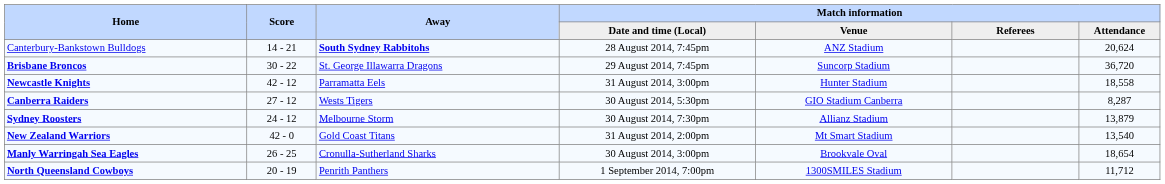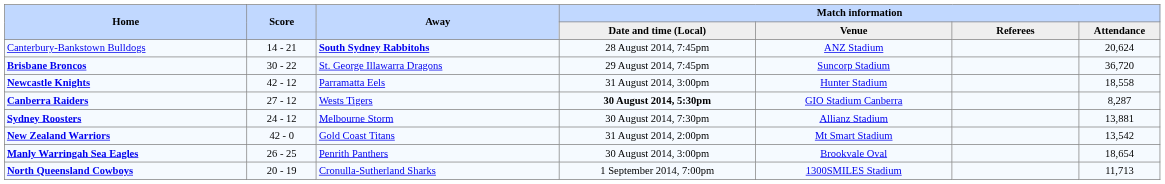 <table border="1" cellpadding="3" cellspacing="0" style="border-collapse:collapse; font-size:90%; width:100%;">
 <tr style="background:#c1d8ff;">
 <th rowspan="2" style="width:21%;">Home</th>
 <th rowspan="2" style="width:6%;">Score</th>
 <th rowspan="2" style="width:21%;">Away</th>
 <th colspan=6>Match information</th>
 </tr>
 <tr style="background:#efefef;">
 <th width=17%>Date and time (Local)</th>
 <th width=17%>Venue</th>
 <th width=11%>Referees</th>
 <th width=7%>Attendance</th>
 </tr>
 <tr style="text-align:center; background:#f5faff;">
 <td align=left> <a href='#'>Canterbury-Bankstown Bulldogs</a></td>
 <td>14 - 21</td>
 <td align=left> <strong><a href='#'>South Sydney Rabbitohs</a></strong></td>
 <td>28 August 2014, 7:45pm</td>
 <td><a href='#'>ANZ Stadium</a></td>
 <td></td>
 <td>20,624</td>
 </tr>
 <tr style="text-align:center; background:#f5faff;">
 <td align=left> <strong><a href='#'>Brisbane Broncos</a></strong></td>
 <td>30 - 22</td>
 <td align=left> <a href='#'>St. George Illawarra Dragons</a></td>
 <td>29 August 2014, 7:45pm</td>
 <td><a href='#'>Suncorp Stadium</a></td>
 <td></td>
 <td>36,720</td>
 </tr>
 <tr style="text-align:center; background:#f5faff;">
 <td align=left> <strong><a href='#'>Newcastle Knights</a></strong></td>
 <td>42 - 12</td>
 <td align=left> <a href='#'>Parramatta Eels</a></td>
 <td>31 August 2014, 3:00pm</td>
 <td><a href='#'>Hunter Stadium</a></td>
 <td></td>
 <td>18,558</td>
 </tr>
 <tr style="text-align:center; background:#f5faff;">
 <td align=left> <strong><a href='#'>Canberra Raiders</a></strong></td>
 <td>27 - 12</td>
 <td align=left> <a href='#'>Wests Tigers</a></td>
-<td>30 August 2014, 5:30pm</td>
+<td><strong>30 August 2014, 5:30pm</strong></td>
 <td><a href='#'>GIO Stadium Canberra</a></td>
 <td></td>
 <td>8,287</td>
 </tr>
 <tr style="text-align:center; background:#f5faff;">
 <td align=left> <strong><a href='#'>Sydney Roosters</a></strong></td>
 <td>24 - 12</td>
 <td align=left> <a href='#'>Melbourne Storm</a></td>
 <td>30 August 2014, 7:30pm</td>
 <td><a href='#'>Allianz Stadium</a></td>
 <td></td>
-<td>13,879</td>
+<td>13,881</td>
 </tr>
 <tr style="text-align:center; background:#f5faff;">
 <td align=left> <strong><a href='#'>New Zealand Warriors</a></strong></td>
 <td>42 - 0</td>
 <td align=left> <a href='#'>Gold Coast Titans</a></td>
 <td>31 August 2014, 2:00pm</td>
 <td><a href='#'>Mt Smart Stadium</a></td>
 <td></td>
-<td>13,540</td>
+<td>13,542</td>
 </tr>
 <tr style="text-align:center; background:#f5faff;">
 <td align=left> <strong><a href='#'>Manly Warringah Sea Eagles</a></strong></td>
 <td>26 - 25</td>
-<td align=left> <a href='#'>Cronulla-Sutherland Sharks</a></td>
+<td align=left> <a href='#'>Penrith Panthers</a></td>
 <td>30 August 2014, 3:00pm</td>
 <td><a href='#'>Brookvale Oval</a></td>
 <td></td>
 <td>18,654</td>
 </tr>
 <tr style="text-align:center; background:#f5faff;">
 <td align=left> <strong><a href='#'>North Queensland Cowboys</a></strong></td>
 <td>20 - 19</td>
-<td align=left> <a href='#'>Penrith Panthers</a></td>
+<td align=left> <a href='#'>Cronulla-Sutherland Sharks</a></td>
 <td>1 September 2014, 7:00pm</td>
 <td><a href='#'>1300SMILES Stadium</a></td>
 <td></td>
-<td>11,712</td>
+<td>11,713</td>
 </tr>
 </table>
